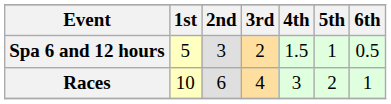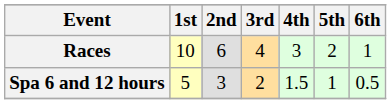 <table class="wikitable" style="font-size: 85%; text-align:center;">
 <tr>
 </tr>
 <tr>
 <th>Event</th>
 <th>1st</th>
 <th>2nd</th>
 <th>3rd</th>
 <th>4th</th>
 <th>5th</th>
 <th>6th</th>
 </tr>
 <tr>
+<th>Races</th>
+<td style="background:#FFFFBF;">10</td>
+<td style="background:#DFDFDF;">6</td>
+<td style="background:#FFDF9F;">4</td>
+<td style="background:#DFFFDF;">3</td>
+<td style="background:#DFFFDF;">2</td>
+<td style="background:#DFFFDF;">1</td>
+</tr>
+<tr>
 <th>Spa 6 and 12 hours</th>
 <td style="background:#FFFFBF;">5</td>
 <td style="background:#DFDFDF;">3</td>
 <td style="background:#FFDF9F;">2</td>
 <td style="background:#DFFFDF;">1.5</td>
 <td style="background:#DFFFDF;">1</td>
 <td style="background:#DFFFDF;">0.5</td>
 </tr>
 <tr>
-<th>Races</th>
-<td style="background:#FFFFBF;">10</td>
-<td style="background:#DFDFDF;">6</td>
-<td style="background:#FFDF9F;">4</td>
-<td style="background:#DFFFDF;">3</td>
-<td style="background:#DFFFDF;">2</td>
-<td style="background:#DFFFDF;">1</td>
-</tr>
-<tr>
 </tr>
 </table>
